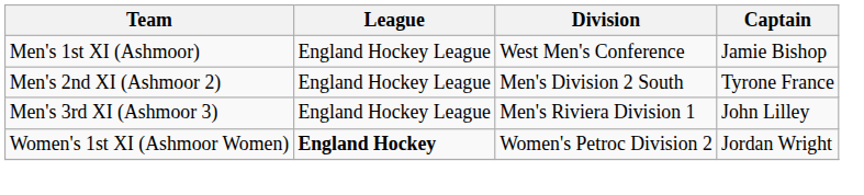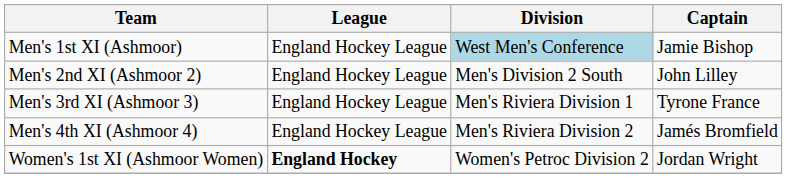 <table class="wikitable" border="1">
 <tr>
 <th><strong>Team</strong></th>
 <th><strong>League</strong></th>
 <th><strong> Division</strong></th>
 <th><strong> Captain </strong></th>
 </tr>
 <tr>
 <td>Men's 1st XI (Ashmoor)</td>
 <td>England Hockey League</td>
-<td>West Men's Conference</td>
+<td style="background: lightblue;">West Men's Conference</td>
 <td>Jamie Bishop</td>
 </tr>
 <tr>
 <td>Men's 2nd XI (Ashmoor 2)</td>
 <td>England Hockey League</td>
 <td>Men's Division 2 South</td>
-<td>Tyrone France</td>
+<td>John Lilley</td>
 </tr>
 <tr>
 <td>Men's 3rd XI (Ashmoor 3)</td>
 <td>England Hockey League</td>
 <td>Men's Riviera Division 1</td>
-<td>John Lilley</td>
+<td>Tyrone France</td>
+</tr>
+<tr>
+<td>Men's 4th XI (Ashmoor 4)</td>
+<td>England Hockey League</td>
+<td>Men's Riviera Division 2</td>
+<td>Jamés Bromfield</td>
 </tr>
 <tr>
 <td>Women's 1st XI (Ashmoor Women)</td>
 <td><strong>England Hockey</strong></td>
 <td>Women's Petroc Division 2</td>
 <td>Jordan Wright</td>
 </tr>
 <tr>
 </tr>
 </table>
